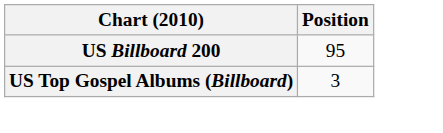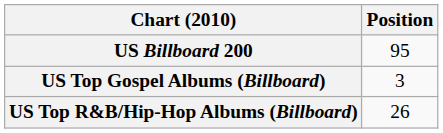 <table class="wikitable sortable plainrowheaders" style="text-align:center">
 <tr>
 <th scope="col">Chart (2010)</th>
 <th scope="col">Position</th>
 </tr>
 <tr>
 <th scope="row">US <em>Billboard</em> 200</th>
 <td>95</td>
 </tr>
 <tr>
 <th scope="row">US Top Gospel Albums (<em>Billboard</em>)</th>
 <td>3</td>
 </tr>
+<tr>
+<th scope="row">US Top R&B/Hip-Hop Albums (<em>Billboard</em>)</th>
+<td>26</td>
+</tr>
 </table>
